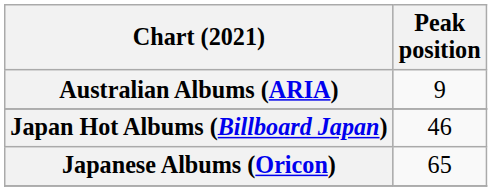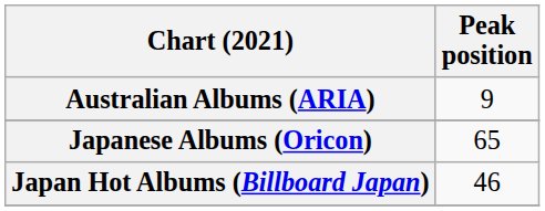 <table class="wikitable sortable plainrowheaders" style="text-align:center">
 <tr>
 <th scope="col">Chart (2021)</th>
 <th scope="col">Peak<br>position</th>
 </tr>
 <tr>
 <th scope="row">Australian Albums (<a href='#'>ARIA</a>)</th>
 <td>9</td>
 </tr>
 <tr>
 </tr>
 <tr>
 </tr>
 <tr>
 </tr>
 <tr>
 </tr>
 <tr>
 </tr>
 <tr>
 </tr>
 <tr>
 </tr>
 <tr>
 </tr>
 <tr>
+<th scope="row">Japanese Albums (<a href='#'>Oricon</a>)</th>
+<td>65</td>
+</tr>
+<tr>
 <th scope="row">Japan Hot Albums (<em><a href='#'>Billboard Japan</a></em>)</th>
 <td>46</td>
-</tr>
-<tr>
-<th scope="row">Japanese Albums (<a href='#'>Oricon</a>)</th>
-<td>65</td>
 </tr>
 <tr>
 </tr>
 <tr>
 </tr>
 <tr>
 </tr>
 <tr>
 </tr>
 <tr>
 </tr>
 </table>
